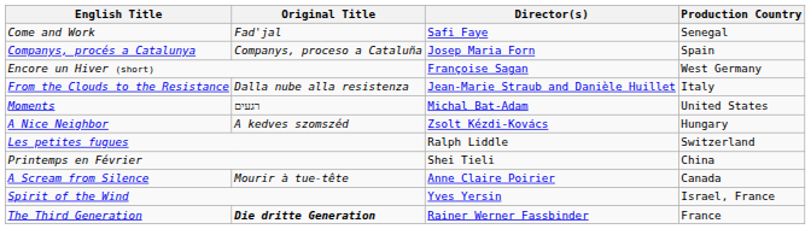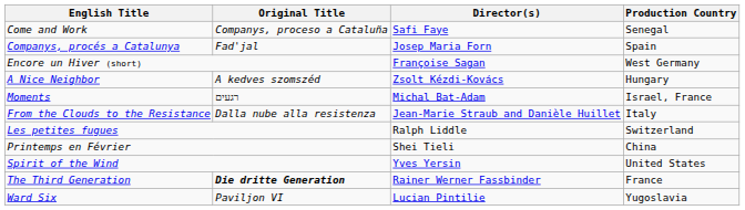 <table class="wikitable">
 <tr>
 <th>English Title</th>
 <th>Original Title</th>
 <th>Director(s)</th>
 <th>Production Country</th>
 </tr>
 <tr>
 <td><em>Come and Work</em></td>
-<td><em>Fad'jal</em></td>
+<td><em>Companys, proceso a Cataluña</em></td>
 <td><a href='#'>Safi Faye</a></td>
 <td>Senegal</td>
 </tr>
 <tr>
 <td><em><a href='#'>Companys, procés a Catalunya</a></em></td>
-<td><em>Companys, proceso a Cataluña</em></td>
+<td><em>Fad'jal</em></td>
 <td><a href='#'>Josep Maria Forn</a></td>
 <td>Spain</td>
 </tr>
 <tr>
 <td colspan="2"><em>Encore un Hiver</em> <small>(short)</small></td>
 <td><a href='#'>Françoise Sagan</a></td>
 <td>West Germany</td>
 </tr>
 <tr>
-<td><em><a href='#'>From the Clouds to the Resistance</a></em></td>
-<td><em>Dalla nube alla resistenza</em></td>
-<td><a href='#'>Jean-Marie Straub and Danièle Huillet</a></td>
-<td>Italy</td>
+<td><em><a href='#'>A Nice Neighbor</a></em></td>
+<td><em>A kedves szomszéd</em></td>
+<td><a href='#'>Zsolt Kézdi-Kovács</a></td>
+<td>Hungary</td>
 </tr>
 <tr>
 <td><em><a href='#'>Moments</a></em></td>
 <td>רגעים</td>
 <td><a href='#'>Michal Bat-Adam</a></td>
-<td>United States</td>
+<td>Israel, France</td>
 </tr>
 <tr>
-<td><em><a href='#'>A Nice Neighbor</a></em></td>
-<td><em>A kedves szomszéd</em></td>
-<td><a href='#'>Zsolt Kézdi-Kovács</a></td>
-<td>Hungary</td>
+<td><em><a href='#'>From the Clouds to the Resistance</a></em></td>
+<td><em>Dalla nube alla resistenza</em></td>
+<td><a href='#'>Jean-Marie Straub and Danièle Huillet</a></td>
+<td>Italy</td>
 </tr>
 <tr>
 <td colspan="2"><em><a href='#'>Les petites fugues</a></em></td>
 <td>Ralph Liddle</td>
 <td>Switzerland</td>
 </tr>
 <tr>
 <td colspan="2"><em>Printemps en Février</em></td>
 <td>Shei Tieli</td>
 <td>China</td>
 </tr>
 <tr>
-<td><em><a href='#'>A Scream from Silence</a></em></td>
-<td><em>Mourir à tue-tête</em></td>
-<td><a href='#'>Anne Claire Poirier</a></td>
-<td>Canada</td>
-</tr>
-<tr>
 <td colspan="2"><em><a href='#'>Spirit of the Wind</a></em></td>
 <td><a href='#'>Yves Yersin</a></td>
-<td>Israel, France</td>
+<td>United States</td>
 </tr>
 <tr>
 <td><em><a href='#'>The Third Generation</a></em></td>
 <td><strong><em>Die dritte Generation</em></strong></td>
 <td><a href='#'>Rainer Werner Fassbinder</a></td>
 <td>France</td>
 </tr>
+<tr>
+<td><em><a href='#'>Ward Six</a></em></td>
+<td><em>Paviljon VI</em></td>
+<td><a href='#'>Lucian Pintilie</a></td>
+<td>Yugoslavia</td>
+</tr>
 </table>
